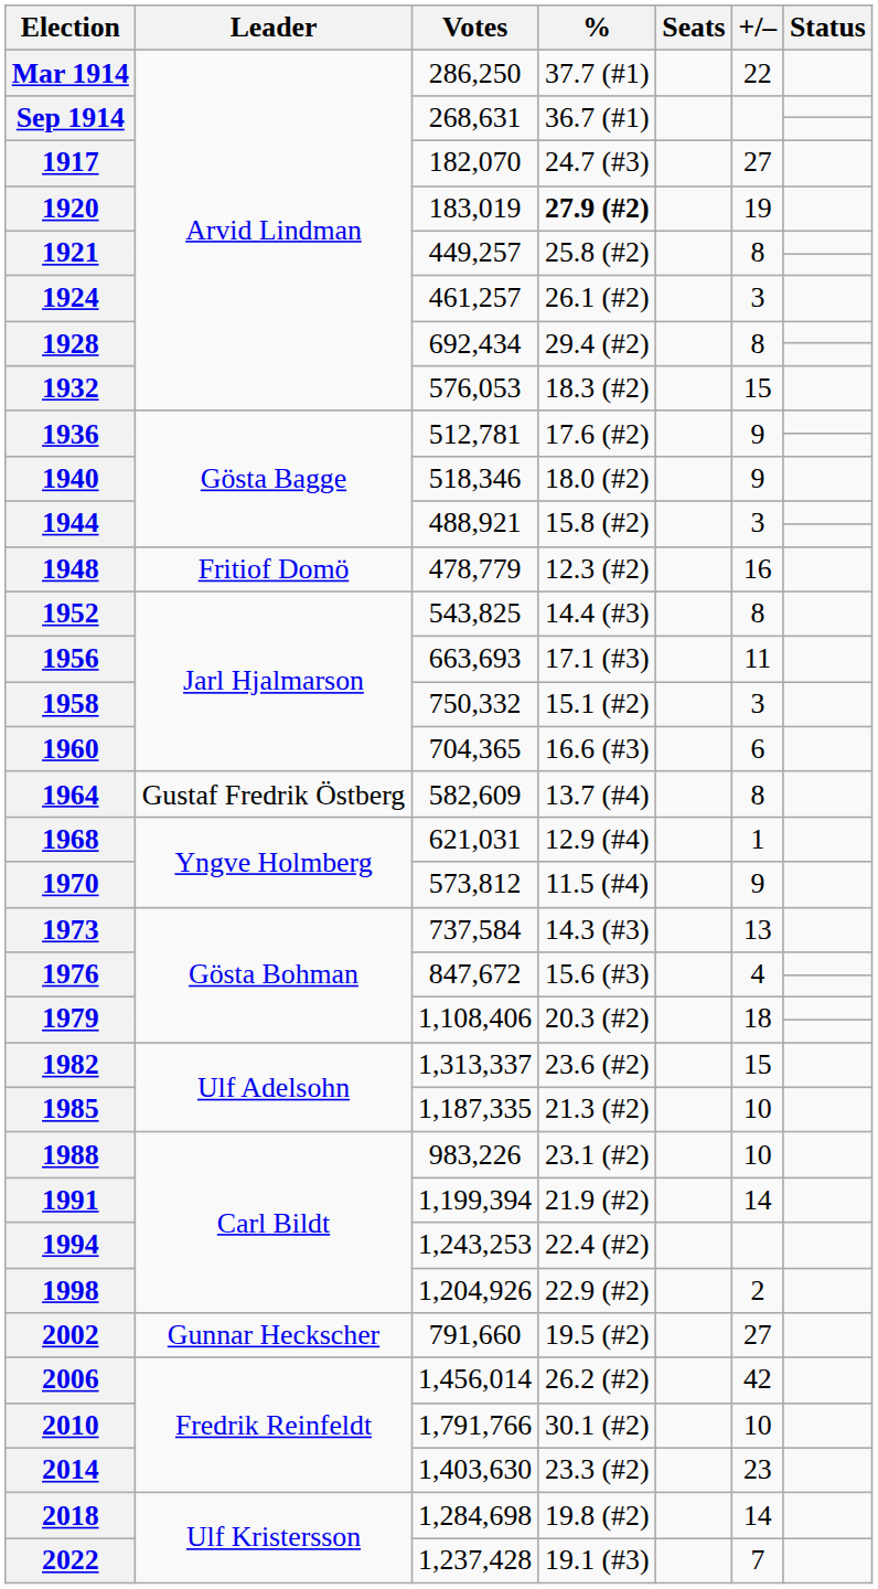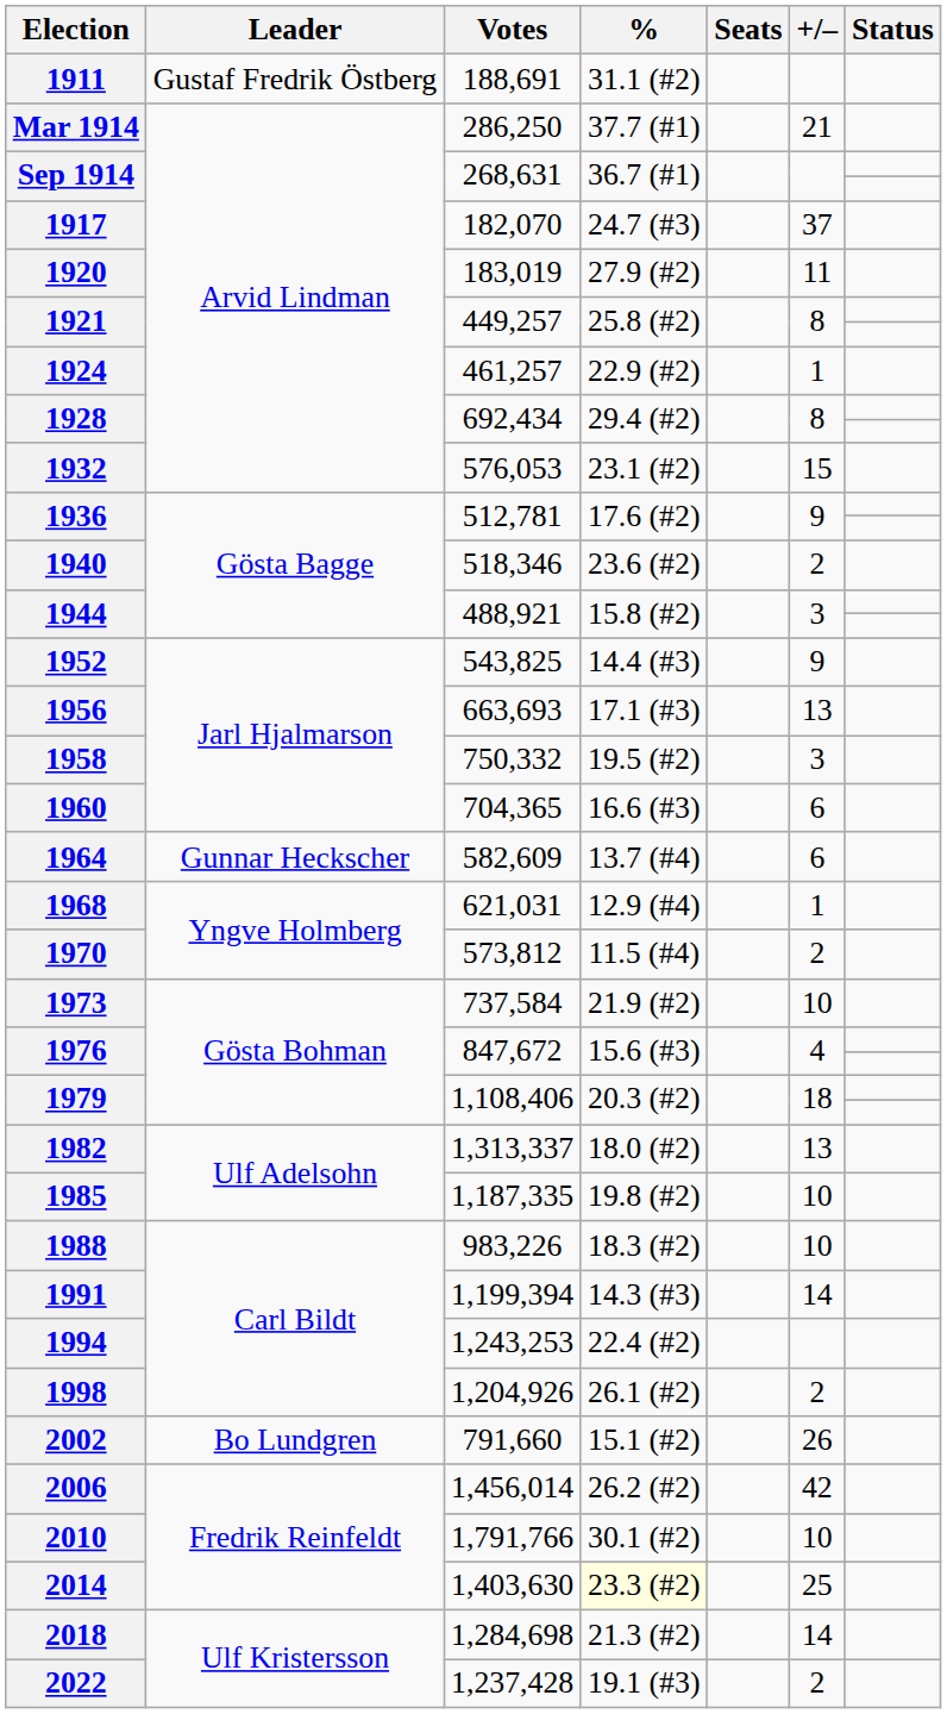 <table class="wikitable" style="text-align:center;">
 <tr>
 <th>Election</th>
 <th>Leader</th>
 <th>Votes</th>
 <th>%</th>
 <th>Seats</th>
 <th>+/–</th>
 <th>Status</th>
 </tr>
 <tr>
+<th><a href='#'>1911</a></th>
+<td>Gustaf Fredrik Östberg</td>
+<td>188,691</td>
+<td>31.1 (#2)</td>
+<td></td>
+<td></td>
+<td></td>
+</tr>
+<tr>
 <th><a href='#'>Mar 1914</a></th>
 <td rowspan=11><a href='#'>Arvid Lindman</a></td>
 <td>286,250</td>
 <td>37.7 (#1)</td>
 <td></td>
-<td> 22</td>
+<td> 21</td>
 <td></td>
 </tr>
 <tr>
 <th rowspan=2><a href='#'>Sep 1914</a></th>
 <td rowspan=2>268,631</td>
 <td rowspan=2>36.7 (#1)</td>
 <td rowspan=2></td>
 <td rowspan=2></td>
 <td> </td>
 </tr>
 <tr>
 <td> </td>
 </tr>
 <tr>
 <th><a href='#'>1917</a></th>
 <td>182,070</td>
 <td>24.7 (#3)</td>
 <td></td>
-<td> 27</td>
+<td> 37</td>
 <td></td>
 </tr>
 <tr>
 <th><a href='#'>1920</a></th>
 <td>183,019</td>
-<td><strong>27.9 (#2)</strong></td>
+<td>27.9 (#2)</td>
 <td></td>
-<td> 19</td>
+<td> 11</td>
 <td></td>
 </tr>
 <tr>
 <th rowspan=2><a href='#'>1921</a></th>
 <td rowspan=2>449,257</td>
 <td rowspan=2>25.8 (#2)</td>
 <td rowspan=2></td>
 <td rowspan=2> 8</td>
 <td> </td>
 </tr>
 <tr>
 <td> </td>
 </tr>
 <tr>
 <th><a href='#'>1924</a></th>
 <td>461,257</td>
-<td>26.1 (#2)</td>
+<td>22.9 (#2)</td>
 <td></td>
-<td> 3</td>
+<td> 1</td>
 <td></td>
 </tr>
 <tr>
 <th rowspan=2><a href='#'>1928</a></th>
 <td rowspan=2>692,434</td>
 <td rowspan=2>29.4 (#2)</td>
 <td rowspan=2></td>
 <td rowspan=2> 8</td>
 <td> </td>
 </tr>
 <tr>
 <td> </td>
 </tr>
 <tr>
 <th><a href='#'>1932</a></th>
 <td>576,053</td>
-<td>18.3 (#2)</td>
+<td>23.1 (#2)</td>
 <td></td>
 <td> 15</td>
 <td></td>
 </tr>
 <tr>
 <th rowspan=2><a href='#'>1936</a></th>
 <td rowspan="5"><a href='#'>Gösta Bagge</a></td>
 <td rowspan=2>512,781</td>
 <td rowspan=2>17.6 (#2)</td>
 <td rowspan=2></td>
 <td rowspan=2> 9</td>
 <td> </td>
 </tr>
 <tr>
 <td> </td>
 </tr>
 <tr>
 <th><a href='#'>1940</a></th>
 <td>518,346</td>
-<td>18.0 (#2)</td>
+<td>23.6 (#2)</td>
 <td></td>
-<td> 9</td>
+<td> 2</td>
 <td></td>
 </tr>
 <tr>
 <th rowspan=2><a href='#'>1944</a></th>
 <td rowspan=2>488,921</td>
 <td rowspan=2>15.8 (#2)</td>
 <td rowspan=2></td>
 <td rowspan=2> 3</td>
 <td> </td>
 </tr>
 <tr>
 <td> </td>
 </tr>
 <tr>
-<th><a href='#'>1948</a></th>
-<td><a href='#'>Fritiof Domö</a></td>
-<td>478,779</td>
-<td>12.3 (#2)</td>
-<td></td>
-<td> 16</td>
-<td></td>
-</tr>
-<tr>
 <th><a href='#'>1952</a></th>
 <td rowspan=4><a href='#'>Jarl Hjalmarson</a></td>
 <td>543,825</td>
 <td>14.4 (#3)</td>
 <td></td>
-<td> 8</td>
+<td> 9</td>
 <td></td>
 </tr>
 <tr>
 <th><a href='#'>1956</a></th>
 <td>663,693</td>
 <td>17.1 (#3)</td>
 <td></td>
-<td> 11</td>
+<td> 13</td>
 <td></td>
 </tr>
 <tr>
 <th><a href='#'>1958</a></th>
 <td>750,332</td>
-<td>15.1 (#2)</td>
+<td>19.5 (#2)</td>
 <td></td>
 <td> 3</td>
 <td></td>
 </tr>
 <tr>
 <th><a href='#'>1960</a></th>
 <td>704,365</td>
 <td>16.6 (#3)</td>
 <td></td>
 <td> 6</td>
 <td></td>
 </tr>
 <tr>
 <th><a href='#'>1964</a></th>
-<td>Gustaf Fredrik Östberg</td>
+<td><a href='#'>Gunnar Heckscher</a></td>
 <td>582,609</td>
 <td>13.7 (#4)</td>
 <td></td>
-<td> 8</td>
+<td> 6</td>
 <td></td>
 </tr>
 <tr>
 <th><a href='#'>1968</a></th>
 <td rowspan=2><a href='#'>Yngve Holmberg</a></td>
 <td>621,031</td>
 <td>12.9 (#4)</td>
 <td></td>
 <td> 1</td>
 <td></td>
 </tr>
 <tr>
 <th><a href='#'>1970</a></th>
 <td>573,812</td>
 <td>11.5 (#4)</td>
 <td></td>
-<td> 9</td>
+<td> 2</td>
 <td></td>
 </tr>
 <tr>
 <th><a href='#'>1973</a></th>
 <td rowspan=5><a href='#'>Gösta Bohman</a></td>
 <td>737,584</td>
-<td>14.3 (#3)</td>
+<td>21.9 (#2)</td>
 <td></td>
-<td> 13</td>
+<td> 10</td>
 <td></td>
 </tr>
 <tr>
 <th rowspan=2><a href='#'>1976</a></th>
 <td rowspan=2>847,672</td>
 <td rowspan=2>15.6 (#3)</td>
 <td rowspan=2></td>
 <td rowspan=2> 4</td>
 <td> </td>
 </tr>
 <tr>
 <td> </td>
 </tr>
 <tr>
 <th rowspan=2><a href='#'>1979</a></th>
 <td rowspan=2>1,108,406</td>
 <td rowspan=2>20.3 (#2)</td>
 <td rowspan=2></td>
 <td rowspan=2> 18</td>
 <td> </td>
 </tr>
 <tr>
 <td> </td>
 </tr>
 <tr>
 <th><a href='#'>1982</a></th>
 <td rowspan=2><a href='#'>Ulf Adelsohn</a></td>
 <td>1,313,337</td>
-<td>23.6 (#2)</td>
+<td>18.0 (#2)</td>
 <td></td>
-<td> 15</td>
+<td> 13</td>
 <td></td>
 </tr>
 <tr>
 <th><a href='#'>1985</a></th>
 <td>1,187,335</td>
-<td>21.3 (#2)</td>
+<td>19.8 (#2)</td>
 <td></td>
 <td> 10</td>
 <td></td>
 </tr>
 <tr>
 <th><a href='#'>1988</a></th>
 <td rowspan=4><a href='#'>Carl Bildt</a></td>
 <td>983,226</td>
-<td>23.1 (#2)</td>
+<td>18.3 (#2)</td>
 <td></td>
 <td> 10</td>
 <td></td>
 </tr>
 <tr>
 <th><a href='#'>1991</a></th>
 <td>1,199,394</td>
-<td>21.9 (#2)</td>
+<td>14.3 (#3)</td>
 <td></td>
 <td> 14</td>
 <td></td>
 </tr>
 <tr>
 <th><a href='#'>1994</a></th>
 <td>1,243,253</td>
 <td>22.4 (#2)</td>
 <td></td>
 <td></td>
 <td></td>
 </tr>
 <tr>
 <th><a href='#'>1998</a></th>
 <td>1,204,926</td>
-<td>22.9 (#2)</td>
+<td>26.1 (#2)</td>
 <td></td>
 <td> 2</td>
 <td></td>
 </tr>
 <tr>
 <th><a href='#'>2002</a></th>
-<td><a href='#'>Gunnar Heckscher</a></td>
+<td><a href='#'>Bo Lundgren</a></td>
 <td>791,660</td>
-<td>19.5 (#2)</td>
+<td>15.1 (#2)</td>
 <td></td>
-<td> 27</td>
+<td> 26</td>
 <td></td>
 </tr>
 <tr>
 <th><a href='#'>2006</a></th>
 <td rowspan=3><a href='#'>Fredrik Reinfeldt</a></td>
 <td>1,456,014</td>
 <td>26.2 (#2)</td>
 <td></td>
 <td> 42</td>
 <td></td>
 </tr>
 <tr>
 <th><a href='#'>2010</a></th>
 <td>1,791,766</td>
 <td>30.1 (#2)</td>
 <td></td>
 <td> 10</td>
 <td></td>
 </tr>
 <tr>
 <th><a href='#'>2014</a></th>
 <td>1,403,630</td>
-<td>23.3 (#2)</td>
+<td style="background: lightyellow;">23.3 (#2)</td>
 <td></td>
-<td> 23</td>
+<td> 25</td>
 <td></td>
 </tr>
 <tr>
 <th><a href='#'>2018</a></th>
 <td rowspan=2><a href='#'>Ulf Kristersson</a></td>
 <td>1,284,698</td>
-<td>19.8 (#2)</td>
+<td>21.3 (#2)</td>
 <td></td>
 <td> 14</td>
 <td></td>
 </tr>
 <tr>
 <th><a href='#'>2022</a></th>
 <td>1,237,428</td>
 <td>19.1 (#3)</td>
 <td></td>
-<td> 7</td>
+<td> 2</td>
 <td></td>
 </tr>
 </table>
